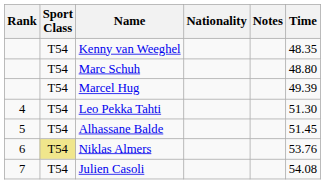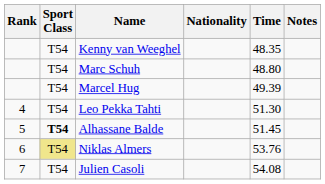 <table class="wikitable sortable" style="text-align:center">
 <tr>
 <th>Rank</th>
 <th>Sport<br>Class</th>
 <th>Name</th>
 <th>Nationality</th>
+<th>Time</th>
 <th>Notes</th>
-<th>Time</th>
 </tr>
 <tr>
 <td></td>
 <td>T54</td>
 <td align=left><a href='#'>Kenny van Weeghel</a></td>
 <td align=left></td>
+<td>48.35</td>
 <td></td>
-<td>48.35</td>
 </tr>
 <tr>
 <td></td>
 <td>T54</td>
 <td align=left><a href='#'>Marc Schuh</a></td>
 <td align=left></td>
+<td>48.80</td>
 <td></td>
-<td>48.80</td>
 </tr>
 <tr>
 <td></td>
 <td>T54</td>
 <td align=left><a href='#'>Marcel Hug</a></td>
 <td align=left></td>
+<td>49.39</td>
 <td></td>
-<td>49.39</td>
 </tr>
 <tr>
 <td>4</td>
 <td>T54</td>
 <td align=left><a href='#'>Leo Pekka Tahti</a></td>
 <td align=left></td>
+<td>51.30</td>
 <td></td>
-<td>51.30</td>
 </tr>
 <tr>
 <td>5</td>
-<td>T54</td>
+<td><strong>T54</strong></td>
 <td align=left><a href='#'>Alhassane Balde</a></td>
 <td align=left></td>
+<td>51.45</td>
 <td></td>
-<td>51.45</td>
 </tr>
 <tr>
 <td>6</td>
 <td style="background: khaki;">T54</td>
 <td align=left><a href='#'>Niklas Almers</a></td>
 <td align=left></td>
+<td>53.76</td>
 <td></td>
-<td>53.76</td>
 </tr>
 <tr>
 <td>7</td>
 <td>T54</td>
 <td align=left><a href='#'>Julien Casoli</a></td>
 <td align=left></td>
+<td>54.08</td>
 <td></td>
-<td>54.08</td>
 </tr>
 </table>
